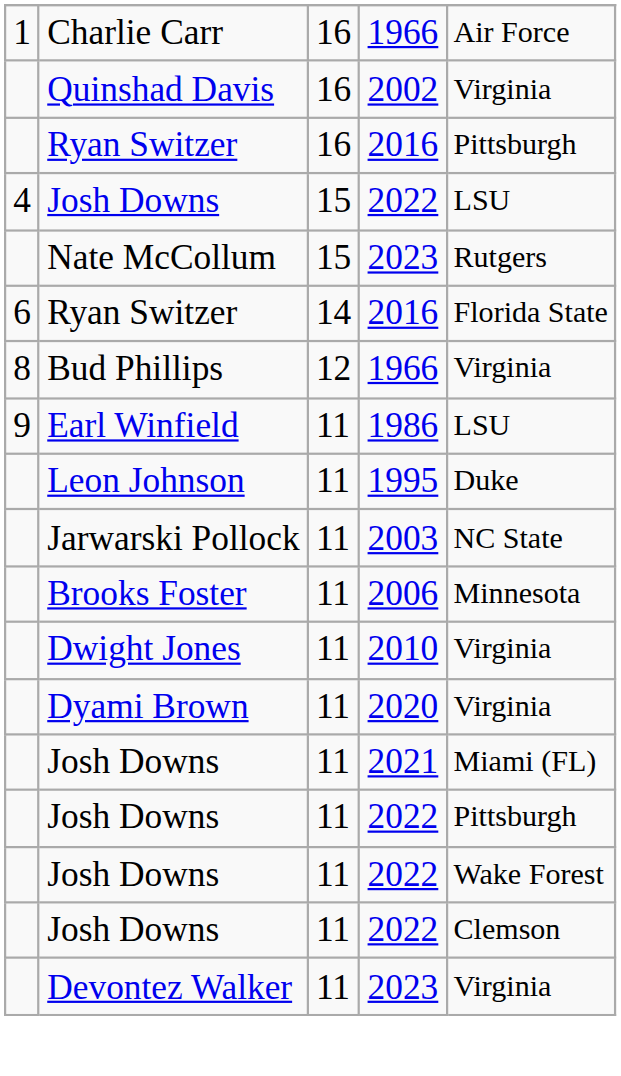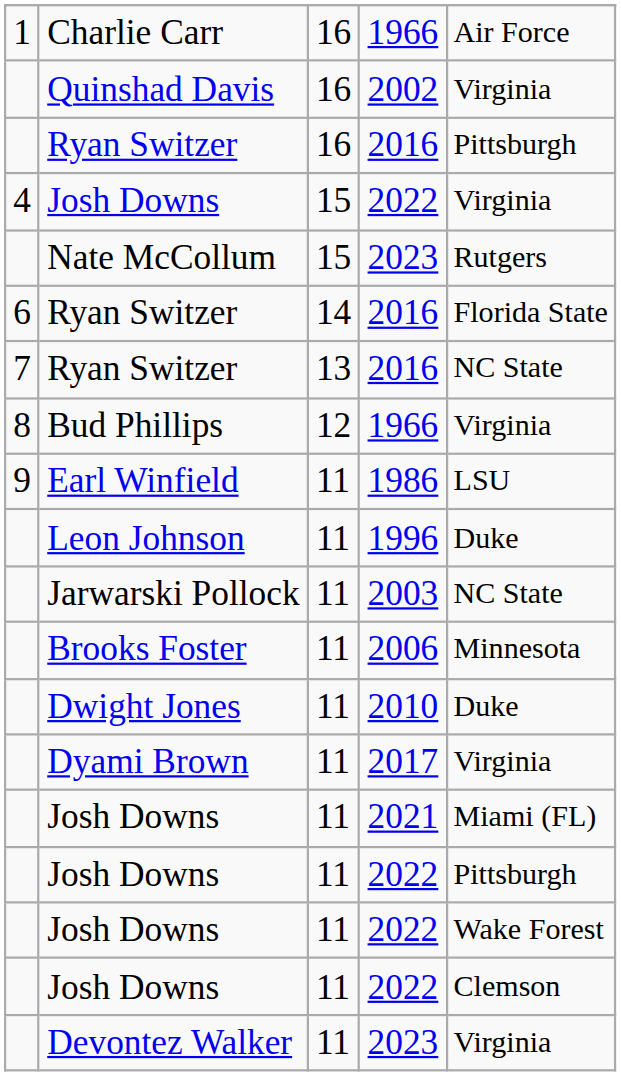 <table class="wikitable">
 <tr>
 </tr>
 <tr>
 <td>1</td>
 <td>Charlie Carr</td>
 <td>16</td>
 <td><a href='#'>1966</a></td>
 <td style="font-size:85%;">Air Force</td>
 </tr>
 <tr>
 <td></td>
 <td><a href='#'>Quinshad Davis</a></td>
 <td>16</td>
 <td><a href='#'>2002</a></td>
 <td style="font-size:85%;">Virginia</td>
 </tr>
 <tr>
 <td></td>
 <td><a href='#'>Ryan Switzer</a></td>
 <td>16</td>
 <td><a href='#'>2016</a></td>
 <td style="font-size:85%;">Pittsburgh</td>
 </tr>
 <tr>
 <td>4</td>
 <td><a href='#'>Josh Downs</a></td>
 <td>15</td>
 <td><a href='#'>2022</a></td>
-<td style="font-size:85%;">LSU</td>
+<td style="font-size:85%;">Virginia</td>
 </tr>
 <tr>
 <td></td>
 <td>Nate McCollum</td>
 <td>15</td>
 <td><a href='#'>2023</a></td>
 <td style="font-size:85%;">Rutgers</td>
 </tr>
 <tr>
 <td>6</td>
 <td>Ryan Switzer</td>
 <td>14</td>
 <td><a href='#'>2016</a></td>
 <td style="font-size:85%;">Florida State</td>
+</tr>
+<tr>
+<td>7</td>
+<td>Ryan Switzer</td>
+<td>13</td>
+<td><a href='#'>2016</a></td>
+<td style="font-size:85%;">NC State</td>
 </tr>
 <tr>
 <td>8</td>
 <td>Bud Phillips</td>
 <td>12</td>
 <td><a href='#'>1966</a></td>
 <td style="font-size:85%;">Virginia</td>
 </tr>
 <tr>
 <td>9</td>
 <td><a href='#'>Earl Winfield</a></td>
 <td>11</td>
 <td><a href='#'>1986</a></td>
 <td style="font-size:85%;">LSU</td>
 </tr>
 <tr>
 <td></td>
 <td><a href='#'>Leon Johnson</a></td>
 <td>11</td>
-<td><a href='#'>1995</a></td>
+<td><a href='#'>1996</a></td>
 <td style="font-size:85%;">Duke</td>
 </tr>
 <tr>
 <td></td>
 <td>Jarwarski Pollock</td>
 <td>11</td>
 <td><a href='#'>2003</a></td>
 <td style="font-size:85%;">NC State</td>
 </tr>
 <tr>
 <td></td>
 <td><a href='#'>Brooks Foster</a></td>
 <td>11</td>
 <td><a href='#'>2006</a></td>
 <td style="font-size:85%;">Minnesota</td>
 </tr>
 <tr>
 <td></td>
 <td><a href='#'>Dwight Jones</a></td>
 <td>11</td>
 <td><a href='#'>2010</a></td>
-<td style="font-size:85%;">Virginia</td>
+<td style="font-size:85%;">Duke</td>
 </tr>
 <tr>
 <td></td>
 <td><a href='#'>Dyami Brown</a></td>
 <td>11</td>
-<td><a href='#'>2020</a></td>
+<td><a href='#'>2017</a></td>
 <td style="font-size:85%;">Virginia</td>
 </tr>
 <tr>
 <td></td>
 <td>Josh Downs</td>
 <td>11</td>
 <td><a href='#'>2021</a></td>
 <td style="font-size:85%;">Miami (FL)</td>
 </tr>
 <tr>
 <td></td>
 <td>Josh Downs</td>
 <td>11</td>
 <td><a href='#'>2022</a></td>
 <td style="font-size:85%;">Pittsburgh</td>
 </tr>
 <tr>
 <td></td>
 <td>Josh Downs</td>
 <td>11</td>
 <td><a href='#'>2022</a></td>
 <td style="font-size:85%;">Wake Forest</td>
 </tr>
 <tr>
 <td></td>
 <td>Josh Downs</td>
 <td>11</td>
 <td><a href='#'>2022</a></td>
 <td style="font-size:85%;">Clemson</td>
 </tr>
 <tr>
 <td></td>
 <td><a href='#'>Devontez Walker</a></td>
 <td>11</td>
 <td><a href='#'>2023</a></td>
 <td style="font-size:85%;">Virginia</td>
 </tr>
 </table>
